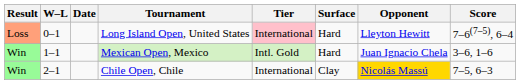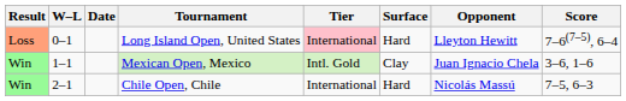 <table class="sortable wikitable">
 <tr>
 <th>Result</th>
 <th class="unsortable">W–L</th>
 <th>Date</th>
 <th>Tournament</th>
 <th>Tier</th>
 <th>Surface</th>
 <th>Opponent</th>
 <th class="unsortable">Score</th>
 </tr>
 <tr>
 <td style="background:#ffa07a;">Loss</td>
 <td>0–1</td>
 <td></td>
 <td><a href='#'>Long Island Open</a>, United States</td>
 <td style="background: pink;">International</td>
 <td>Hard</td>
 <td> <a href='#'>Lleyton Hewitt</a></td>
 <td>7–6<sup>(7–5)</sup>, 6–4</td>
 </tr>
 <tr>
 <td style="background:#98fb98;">Win</td>
 <td>1–1</td>
 <td><a href='#'></a></td>
 <td style="background:#D4F1C5;"><a href='#'>Mexican Open</a>, Mexico</td>
 <td style="background:#D4F1C5;">Intl. Gold</td>
-<td>Hard</td>
+<td>Clay</td>
 <td> <a href='#'>Juan Ignacio Chela</a></td>
 <td>3–6, 1–6</td>
 </tr>
 <tr>
 <td style="background:#98fb98;">Win</td>
 <td>2–1</td>
 <td><a href='#'></a></td>
 <td><a href='#'>Chile Open</a>, Chile</td>
 <td>International</td>
-<td>Clay</td>
-<td style="background: gold;"> <a href='#'>Nicolás Massú</a></td>
+<td>Hard</td>
+<td> <a href='#'>Nicolás Massú</a></td>
 <td>7–5, 6–3</td>
 </tr>
 </table>
